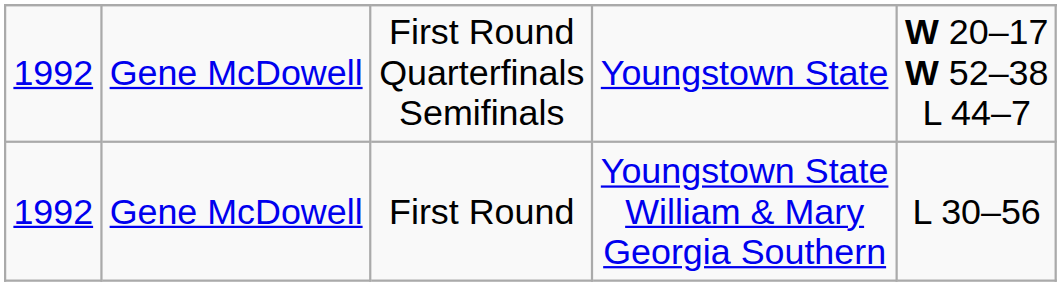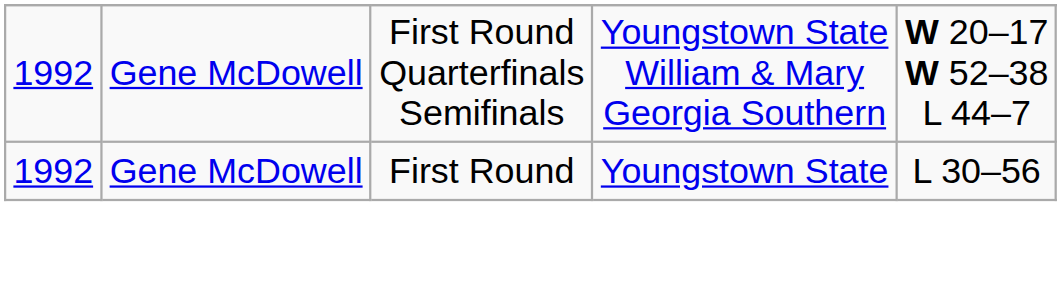 <table class="wikitable" style="text-align:center;">
 <tr>
 </tr>
 <tr>
 <td><a href='#'>1992</a></td>
 <td><a href='#'>Gene McDowell</a></td>
 <td>First Round<br>Quarterfinals<br>Semifinals</td>
-<td><a href='#'>Youngstown State</a></td>
+<td><a href='#'>Youngstown State</a><br><a href='#'>William & Mary</a><br><a href='#'>Georgia Southern</a></td>
 <td><strong>W</strong> 20–17<br><strong>W</strong> 52–38<br> L 44–7</td>
 </tr>
 <tr>
 <td><a href='#'>1992</a></td>
 <td><a href='#'>Gene McDowell</a></td>
 <td>First Round</td>
-<td><a href='#'>Youngstown State</a><br><a href='#'>William & Mary</a><br><a href='#'>Georgia Southern</a></td>
+<td><a href='#'>Youngstown State</a></td>
 <td>L 30–56</td>
 </tr>
 </table>
